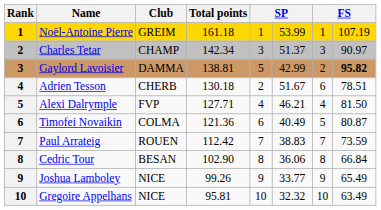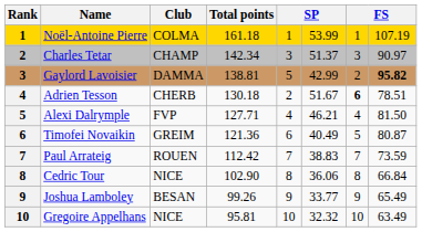 <table class="wikitable sortable">
 <tr>
 <th>Rank</th>
 <th>Name</th>
 <th>Club</th>
 <th>Total points</th>
 <th colspan="2" width="80px"><a href='#'>SP</a></th>
 <th colspan="2" width="80px"><a href='#'>FS</a></th>
 </tr>
 <tr bgcolor="gold">
 <td align="center"><strong>1</strong></td>
 <td><a href='#'>Noël-Antoine Pierre</a></td>
-<td>GREIM</td>
+<td>COLMA</td>
 <td align="center">161.18</td>
 <td align="center">1</td>
 <td align="center">53.99</td>
 <td align="center">1</td>
 <td align="center">107.19</td>
 </tr>
 <tr bgcolor="silver">
 <td align="center"><strong>2</strong></td>
 <td><a href='#'>Charles Tetar</a></td>
 <td>CHAMP</td>
 <td align="center">142.34</td>
 <td align="center">3</td>
 <td align="center">51.37</td>
 <td align="center">3</td>
 <td align="center">90.97</td>
 </tr>
 <tr bgcolor="cc9966">
 <td align="center"><strong>3</strong></td>
 <td><a href='#'>Gaylord Lavoisier</a></td>
 <td>DAMMA</td>
 <td align="center">138.81</td>
 <td align="center">5</td>
 <td align="center">42.99</td>
 <td align="center">2</td>
 <td align="center"><strong>95.82</strong></td>
 </tr>
 <tr>
 <th>4</th>
 <td><a href='#'>Adrien Tesson</a></td>
 <td>CHERB</td>
 <td align="center">130.18</td>
 <td align="center">2</td>
 <td align="center">51.67</td>
-<td align="center">6</td>
+<td align="center"><strong>6</strong></td>
 <td align="center">78.51</td>
 </tr>
 <tr>
 <th>5</th>
 <td><a href='#'>Alexi Dalrymple</a></td>
 <td>FVP</td>
 <td align="center">127.71</td>
 <td align="center">4</td>
 <td align="center">46.21</td>
 <td align="center">4</td>
 <td align="center">81.50</td>
 </tr>
 <tr>
 <th>6</th>
 <td><a href='#'>Timofei Novaikin</a></td>
-<td>COLMA</td>
+<td>GREIM</td>
 <td align="center">121.36</td>
 <td align="center">6</td>
 <td align="center">40.49</td>
 <td align="center">5</td>
 <td align="center">80.87</td>
 </tr>
 <tr>
 <th>7</th>
 <td><a href='#'>Paul Arrateig</a></td>
 <td>ROUEN</td>
 <td align="center">112.42</td>
 <td align="center">7</td>
 <td align="center">38.83</td>
 <td align="center">7</td>
 <td align="center">73.59</td>
 </tr>
 <tr>
 <th>8</th>
 <td><a href='#'>Cedric Tour</a></td>
-<td>BESAN</td>
+<td>NICE</td>
 <td align="center">102.90</td>
 <td align="center">8</td>
 <td align="center">36.06</td>
 <td align="center">8</td>
 <td align="center">66.84</td>
 </tr>
 <tr>
 <th>9</th>
 <td><a href='#'>Joshua Lamboley</a></td>
-<td>NICE</td>
+<td>BESAN</td>
 <td align="center">99.26</td>
 <td align="center">9</td>
 <td align="center">33.77</td>
 <td align="center">9</td>
 <td align="center">65.49</td>
 </tr>
 <tr>
 <th>10</th>
 <td><a href='#'>Gregoire Appelhans</a></td>
 <td>NICE</td>
 <td align="center">95.81</td>
 <td align="center">10</td>
 <td align="center">32.32</td>
 <td align="center">10</td>
 <td align="center">63.49</td>
 </tr>
 </table>
